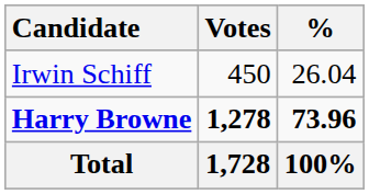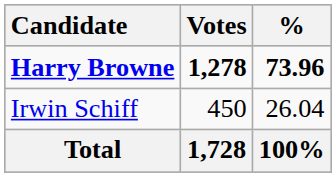 <table class="wikitable sortable plainrowheaders" style="text-align:right;">
 <tr>
 <th style="text-align:left;">Candidate</th>
 <th>Votes</th>
 <th>%</th>
 </tr>
 <tr>
+<td style="text-align:left;"><strong><a href='#'>Harry Browne</a></strong></td>
+<td><strong>1,278</strong></td>
+<td><strong>73.96</strong></td>
+</tr>
+<tr>
 <td style="text-align:left;"><a href='#'>Irwin Schiff</a></td>
 <td>450</td>
 <td>26.04</td>
-</tr>
-<tr>
-<td style="text-align:left;"><strong><a href='#'>Harry Browne</a></strong></td>
-<td><strong>1,278</strong></td>
-<td><strong>73.96</strong></td>
 </tr>
 <tr class="sortbottom">
 <th>Total</th>
 <th>1,728</th>
 <th>100%</th>
 </tr>
 </table>
